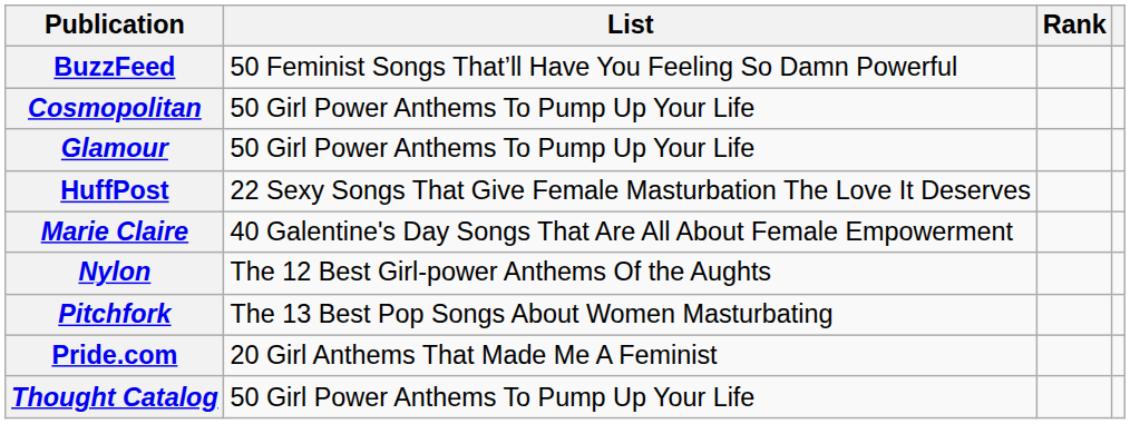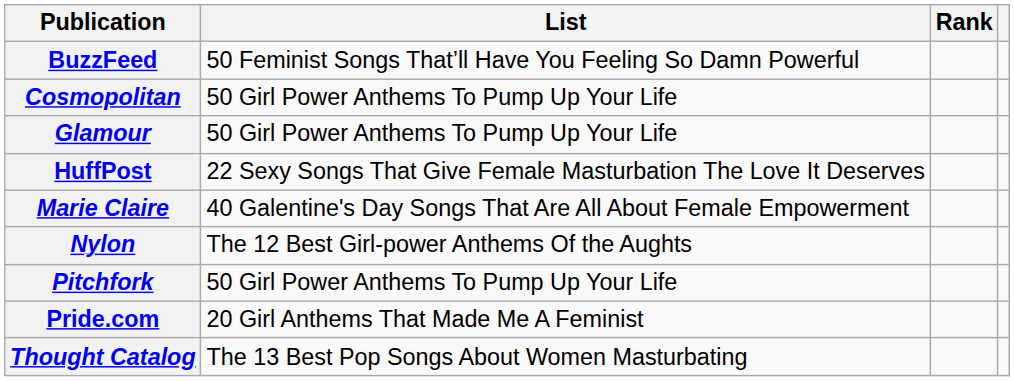 <table class="wikitable sortable plainrowheaders">
 <tr>
 <th scope="col">Publication</th>
 <th scope="col">List</th>
 <th scope="col">Rank</th>
 <th scope="col"></th>
 </tr>
 <tr>
 <th scope="row"><a href='#'>BuzzFeed</a></th>
 <td>50 Feminist Songs That’ll Have You Feeling So Damn Powerful</td>
 <td></td>
 <td></td>
 </tr>
 <tr>
 <th scope="row"><em><a href='#'>Cosmopolitan</a></em></th>
 <td>50 Girl Power Anthems To Pump Up Your Life</td>
 <td></td>
 <td></td>
 </tr>
 <tr>
 <th scope="row"><em><a href='#'>Glamour</a></em></th>
 <td>50 Girl Power Anthems To Pump Up Your Life</td>
 <td></td>
 <td></td>
 </tr>
 <tr>
 <th scope="row"><a href='#'>HuffPost</a></th>
 <td>22 Sexy Songs That Give Female Masturbation The Love It Deserves</td>
 <td></td>
 <td></td>
 </tr>
 <tr>
 <th scope="row"><em><a href='#'>Marie Claire</a></em></th>
 <td>40 Galentine's Day Songs That Are All About Female Empowerment</td>
 <td></td>
 <td></td>
 </tr>
 <tr>
 <th scope="row"><em><a href='#'>Nylon</a></em></th>
 <td>The 12 Best Girl-power Anthems Of the Aughts</td>
 <td></td>
 <td></td>
 </tr>
 <tr>
 <th scope="row"><em><a href='#'>Pitchfork</a></em></th>
-<td>The 13 Best Pop Songs About Women Masturbating</td>
+<td>50 Girl Power Anthems To Pump Up Your Life</td>
 <td></td>
 <td></td>
 </tr>
 <tr>
 <th scope="row"><a href='#'>Pride.com</a></th>
 <td>20 Girl Anthems That Made Me A Feminist</td>
 <td></td>
 <td></td>
 </tr>
 <tr>
 <th scope="row"><em><a href='#'>Thought Catalog</a></em></th>
-<td>50 Girl Power Anthems To Pump Up Your Life</td>
+<td>The 13 Best Pop Songs About Women Masturbating</td>
 <td></td>
 <td></td>
 </tr>
 </table>
